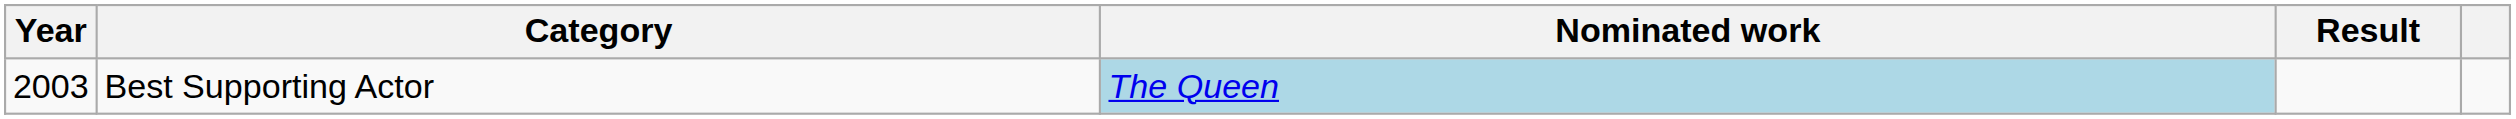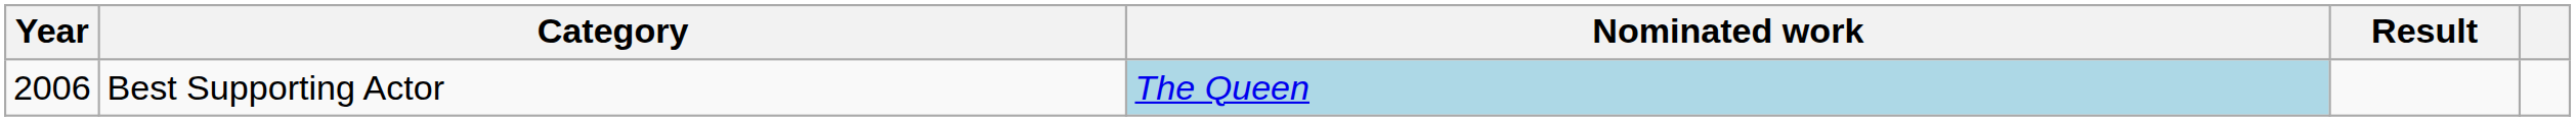 <table class="wikitable">
 <tr>
 <th scope="col" style="width:1em;">Year</th>
 <th scope="col" style="width:29em;">Category</th>
 <th scope="col" style="width:34em;">Nominated work</th>
 <th scope="col" style="width:5em;">Result</th>
 <th scope="col" style="width:1em;"></th>
 </tr>
 <tr>
-<td>2003</td>
+<td>2006</td>
 <td>Best Supporting Actor</td>
 <td style="background: lightblue;"><em><a href='#'>The Queen</a></em></td>
 <td></td>
 <td></td>
 </tr>
 </table>
